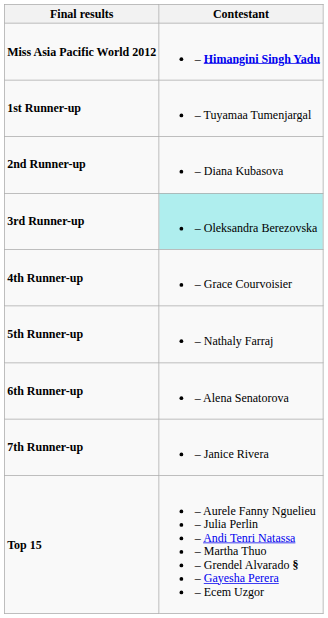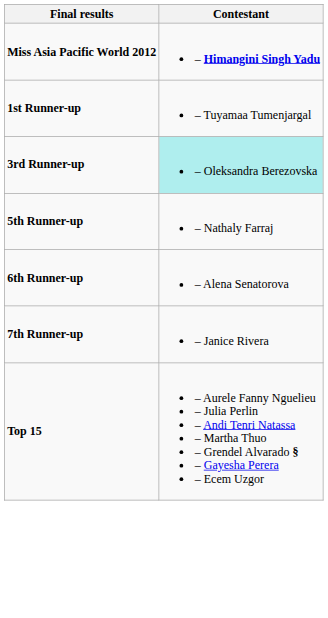 <table class="wikitable">
 <tr>
 <th>Final results</th>
 <th>Contestant</th>
 </tr>
 <tr>
 <td><strong>Miss Asia Pacific World 2012</strong></td>
 <td><br><ul><li><strong></strong> – <strong><a href='#'>Himangini Singh Yadu</a></strong></li></ul></td>
 </tr>
 <tr>
 <td><strong>1st Runner-up</strong></td>
 <td><br><ul><li><strong></strong> – Tuyamaa Tumenjargal</li></ul></td>
 </tr>
 <tr>
-<td><strong>2nd Runner-up</strong></td>
-<td><br><ul><li><strong></strong> – Diana Kubasova</li></ul></td>
-</tr>
-<tr>
 <td><strong>3rd Runner-up</strong></td>
 <td style="background: paleturquoise;"><br><ul><li><strong></strong> – Oleksandra Berezovska</li></ul></td>
-</tr>
-<tr>
-<td><strong>4th Runner-up</strong></td>
-<td><br><ul><li><strong></strong> – Grace Courvoisier</li></ul></td>
 </tr>
 <tr>
 <td><strong>5th Runner-up</strong></td>
 <td><br><ul><li><strong></strong> – Nathaly Farraj</li></ul></td>
 </tr>
 <tr>
 <td><strong>6th Runner-up</strong></td>
 <td><br><ul><li><strong></strong> – Alena Senatorova</li></ul></td>
 </tr>
 <tr>
 <td><strong>7th Runner-up</strong></td>
 <td><br><ul><li><strong></strong> – Janice Rivera</li></ul></td>
 </tr>
 <tr>
 <td><strong>Top 15</strong></td>
 <td><br><ul><li><strong></strong> – Aurele Fanny Nguelieu</li><li><strong></strong> – Julia Perlin</li><li><strong></strong> – <a href='#'>Andi Tenri Natassa</a></li><li><strong></strong> – Martha Thuo</li><li><strong></strong> – Grendel Alvarado <strong>§</strong></li><li><strong></strong> – <a href='#'>Gayesha Perera</a></li><li><strong></strong> – Ecem Uzgor</li></ul></td>
 </tr>
 </table>
